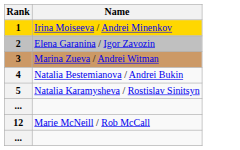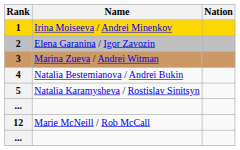 <table class="wikitable">
 <tr>
 <th>Rank</th>
 <th>Name</th>
+<th>Nation</th>
 </tr>
 <tr bgcolor="gold">
 <td align="center"><strong>1</strong></td>
 <td><a href='#'>Irina Moiseeva</a> / <a href='#'>Andrei Minenkov</a></td>
+<td></td>
 </tr>
 <tr bgcolor="silver">
 <td align="center"><strong>2</strong></td>
 <td><a href='#'>Elena Garanina</a> / <a href='#'>Igor Zavozin</a></td>
+<td></td>
 </tr>
 <tr bgcolor="cc9966">
 <td align="center"><strong>3</strong></td>
 <td><a href='#'>Marina Zueva</a> / <a href='#'>Andrei Witman</a></td>
+<td></td>
 </tr>
 <tr>
 <th>4</th>
 <td><a href='#'>Natalia Bestemianova</a> / <a href='#'>Andrei Bukin</a></td>
+<td></td>
 </tr>
 <tr>
 <th>5</th>
 <td><a href='#'>Natalia Karamysheva</a> / <a href='#'>Rostislav Sinitsyn</a></td>
+<td></td>
 </tr>
 <tr>
 <th>...</th>
+<td></td>
 <td></td>
 </tr>
 <tr>
 <th>12</th>
 <td><a href='#'>Marie McNeill</a> / <a href='#'>Rob McCall</a></td>
+<td></td>
 </tr>
 <tr>
 <th>...</th>
 <td></td>
+<td></td>
 </tr>
 </table>
